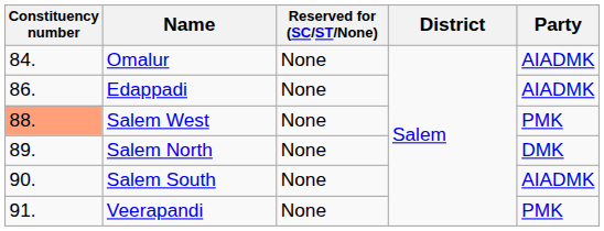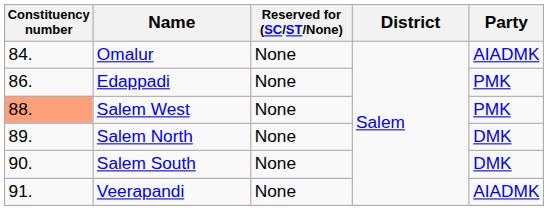 <table class="wikitable" width="500px">
 <tr>
 <th width="50px" style="font-size:75%">Constituency number</th>
 <th width="200px">Name</th>
 <th width="100px" style="font-size:75%">Reserved for (<a href='#'>SC</a>/<a href='#'>ST</a>/None)</th>
 <th width="150px">District</th>
 <th>Party</th>
 </tr>
 <tr>
 <td>84.</td>
 <td><a href='#'>Omalur</a></td>
 <td>None</td>
 <td rowspan="6"><a href='#'>Salem</a></td>
 <td><a href='#'>AIADMK</a></td>
 </tr>
 <tr>
 <td>86.</td>
 <td><a href='#'>Edappadi</a></td>
 <td>None</td>
-<td><a href='#'>AIADMK</a></td>
+<td><a href='#'>PMK</a></td>
 </tr>
 <tr>
 <td style="background: lightsalmon;">88.</td>
 <td><a href='#'>Salem West</a></td>
 <td>None</td>
 <td><a href='#'>PMK</a></td>
 </tr>
 <tr>
 <td>89.</td>
 <td><a href='#'>Salem North</a></td>
 <td>None</td>
 <td><a href='#'>DMK</a></td>
 </tr>
 <tr>
 <td>90.</td>
 <td><a href='#'>Salem South</a></td>
 <td>None</td>
-<td><a href='#'>AIADMK</a></td>
+<td><a href='#'>DMK</a></td>
 </tr>
 <tr>
 <td>91.</td>
 <td><a href='#'>Veerapandi</a></td>
 <td>None</td>
-<td><a href='#'>PMK</a></td>
+<td><a href='#'>AIADMK</a></td>
 </tr>
 </table>
